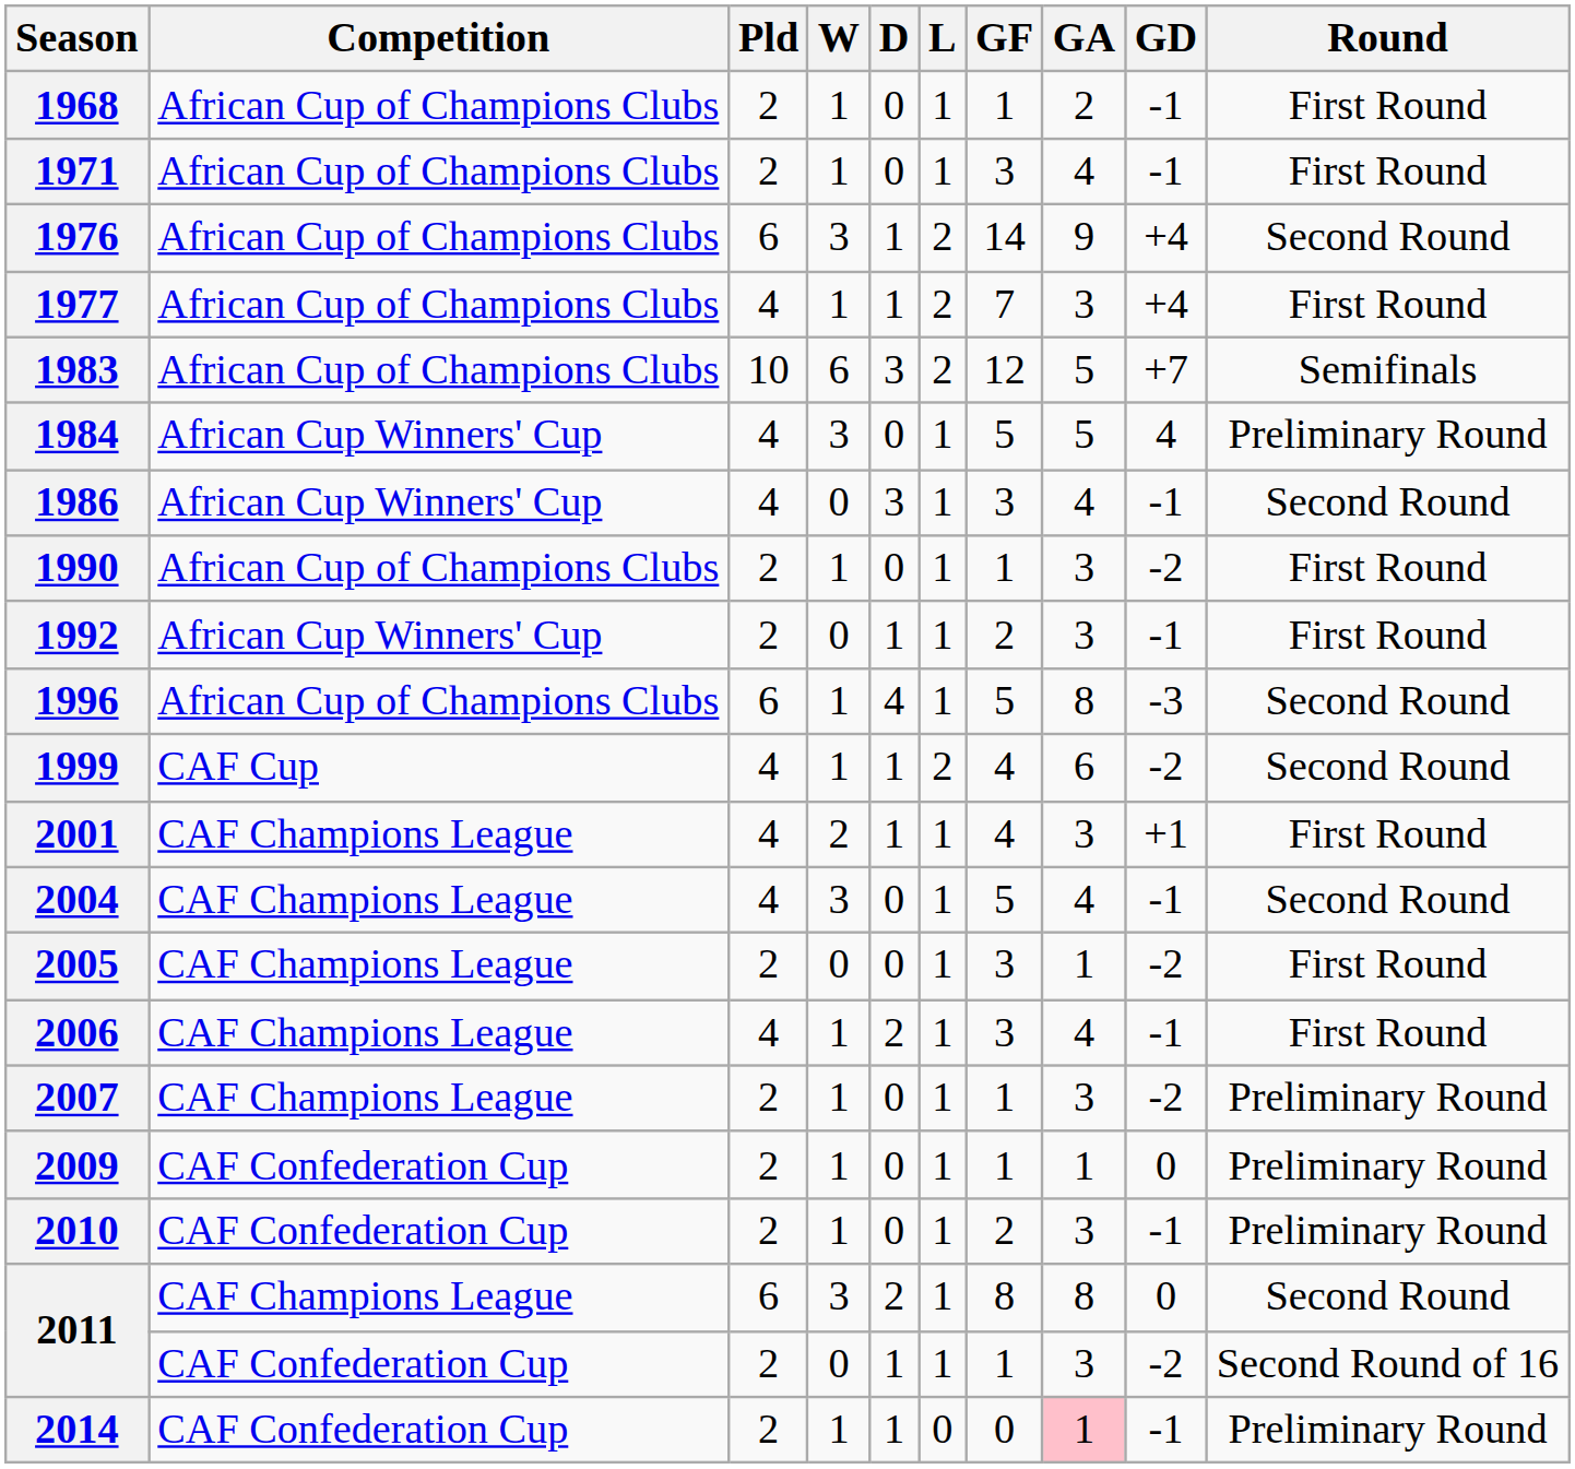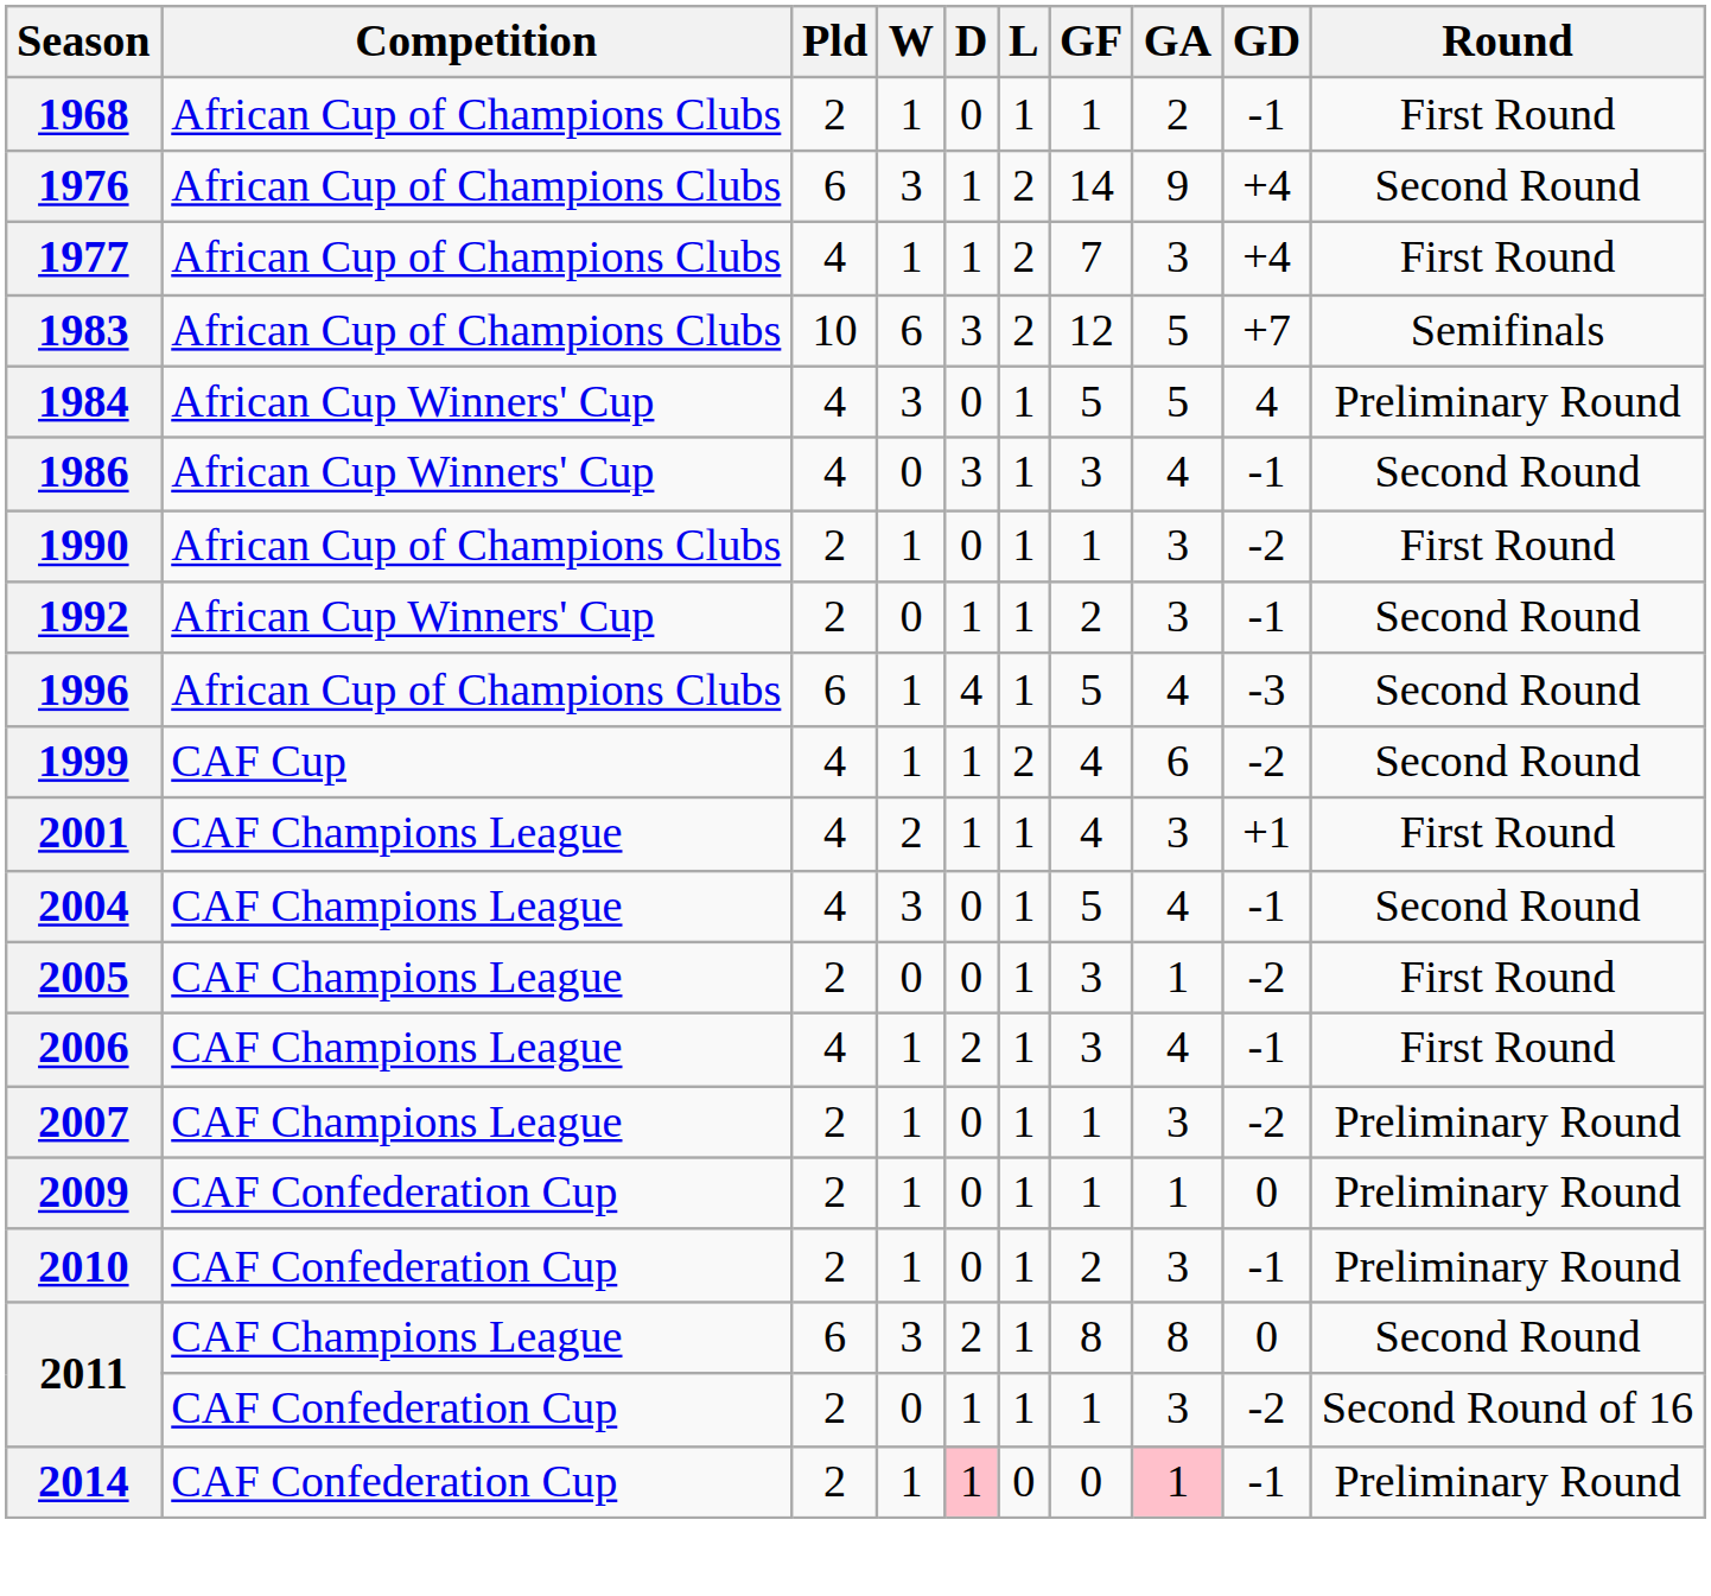 <table class="wikitable plainrowheaders sortable" style="text-align:center;">
 <tr>
 <th scope="col">Season</th>
 <th scope="col">Competition</th>
 <th scope="col">Pld</th>
 <th scope="col">W</th>
 <th scope="col">D</th>
 <th scope="col">L</th>
 <th scope="col">GF</th>
 <th scope="col">GA</th>
 <th scope="col">GD</th>
 <th scope="col">Round</th>
 </tr>
 <tr>
 <th scope="row" style="text-align:center"><a href='#'>1968</a></th>
 <td align=left><a href='#'>African Cup of Champions Clubs</a></td>
 <td>2</td>
 <td>1</td>
 <td>0</td>
 <td>1</td>
 <td>1</td>
 <td>2</td>
-<td>-1</td>
-<td>First Round</td>
-</tr>
-<tr>
-<th scope="row" style="text-align:center"><a href='#'>1971</a></th>
-<td align=left><a href='#'>African Cup of Champions Clubs</a></td>
-<td>2</td>
-<td>1</td>
-<td>0</td>
-<td>1</td>
-<td>3</td>
-<td>4</td>
 <td>-1</td>
 <td>First Round</td>
 </tr>
 <tr>
 <th scope="row" style="text-align:center"><a href='#'>1976</a></th>
 <td align=left><a href='#'>African Cup of Champions Clubs</a></td>
 <td>6</td>
 <td>3</td>
 <td>1</td>
 <td>2</td>
 <td>14</td>
 <td>9</td>
 <td>+4</td>
 <td>Second Round</td>
 </tr>
 <tr>
 <th scope="row" style="text-align:center"><a href='#'>1977</a></th>
 <td align=left><a href='#'>African Cup of Champions Clubs</a></td>
 <td>4</td>
 <td>1</td>
 <td>1</td>
 <td>2</td>
 <td>7</td>
 <td>3</td>
 <td>+4</td>
 <td>First Round</td>
 </tr>
 <tr>
 <th scope="row" style="text-align:center"><a href='#'>1983</a></th>
 <td align=left><a href='#'>African Cup of Champions Clubs</a></td>
 <td>10</td>
 <td>6</td>
 <td>3</td>
 <td>2</td>
 <td>12</td>
 <td>5</td>
 <td>+7</td>
 <td>Semifinals</td>
 </tr>
 <tr>
 <th scope="row" style="text-align:center"><a href='#'>1984</a></th>
 <td align=left><a href='#'>African Cup Winners' Cup</a></td>
 <td>4</td>
 <td>3</td>
 <td>0</td>
 <td>1</td>
 <td>5</td>
 <td>5</td>
 <td>4</td>
 <td>Preliminary Round</td>
 </tr>
 <tr>
 <th scope="row" style="text-align:center"><a href='#'>1986</a></th>
 <td align=left><a href='#'>African Cup Winners' Cup</a></td>
 <td>4</td>
 <td>0</td>
 <td>3</td>
 <td>1</td>
 <td>3</td>
 <td>4</td>
 <td>-1</td>
 <td>Second Round</td>
 </tr>
 <tr>
 <th scope="row" style="text-align:center"><a href='#'>1990</a></th>
 <td align=left><a href='#'>African Cup of Champions Clubs</a></td>
 <td>2</td>
 <td>1</td>
 <td>0</td>
 <td>1</td>
 <td>1</td>
 <td>3</td>
 <td>-2</td>
 <td>First Round</td>
 </tr>
 <tr>
 <th scope="row" style="text-align:center"><a href='#'>1992</a></th>
 <td align=left><a href='#'>African Cup Winners' Cup</a></td>
 <td>2</td>
 <td>0</td>
 <td>1</td>
 <td>1</td>
 <td>2</td>
 <td>3</td>
 <td>-1</td>
-<td>First Round</td>
+<td>Second Round</td>
 </tr>
 <tr>
 <th scope="row" style="text-align:center"><a href='#'>1996</a></th>
 <td align=left><a href='#'>African Cup of Champions Clubs</a></td>
 <td>6</td>
 <td>1</td>
 <td>4</td>
 <td>1</td>
 <td>5</td>
-<td>8</td>
+<td>4</td>
 <td>-3</td>
 <td>Second Round</td>
 </tr>
 <tr>
 <th scope="row" style="text-align:center"><a href='#'>1999</a></th>
 <td align=left><a href='#'>CAF Cup</a></td>
 <td>4</td>
 <td>1</td>
 <td>1</td>
 <td>2</td>
 <td>4</td>
 <td>6</td>
 <td>-2</td>
 <td>Second Round</td>
 </tr>
 <tr>
 <th scope="row" style="text-align:center"><a href='#'>2001</a></th>
 <td align=left><a href='#'>CAF Champions League</a></td>
 <td>4</td>
 <td>2</td>
 <td>1</td>
 <td>1</td>
 <td>4</td>
 <td>3</td>
 <td>+1</td>
 <td>First Round</td>
 </tr>
 <tr>
 <th scope="row" style="text-align:center"><a href='#'>2004</a></th>
 <td align=left><a href='#'>CAF Champions League</a></td>
 <td>4</td>
 <td>3</td>
 <td>0</td>
 <td>1</td>
 <td>5</td>
 <td>4</td>
 <td>-1</td>
 <td>Second Round</td>
 </tr>
 <tr>
 <th scope="row" style="text-align:center"><a href='#'>2005</a></th>
 <td align=left><a href='#'>CAF Champions League</a></td>
 <td>2</td>
 <td>0</td>
 <td>0</td>
 <td>1</td>
 <td>3</td>
 <td>1</td>
 <td>-2</td>
 <td>First Round</td>
 </tr>
 <tr>
 <th scope="row" style="text-align:center"><a href='#'>2006</a></th>
 <td align=left><a href='#'>CAF Champions League</a></td>
 <td>4</td>
 <td>1</td>
 <td>2</td>
 <td>1</td>
 <td>3</td>
 <td>4</td>
 <td>-1</td>
 <td>First Round</td>
 </tr>
 <tr>
 <th scope="row" style="text-align:center"><a href='#'>2007</a></th>
 <td align=left><a href='#'>CAF Champions League</a></td>
 <td>2</td>
 <td>1</td>
 <td>0</td>
 <td>1</td>
 <td>1</td>
 <td>3</td>
 <td>-2</td>
 <td>Preliminary Round</td>
 </tr>
 <tr>
 <th scope="row" style="text-align:center"><a href='#'>2009</a></th>
 <td align=left><a href='#'>CAF Confederation Cup</a></td>
 <td>2</td>
 <td>1</td>
 <td>0</td>
 <td>1</td>
 <td>1</td>
 <td>1</td>
 <td>0</td>
 <td>Preliminary Round</td>
 </tr>
 <tr>
 <th scope="row" style="text-align:center"><a href='#'>2010</a></th>
 <td align=left><a href='#'>CAF Confederation Cup</a></td>
 <td>2</td>
 <td>1</td>
 <td>0</td>
 <td>1</td>
 <td>2</td>
 <td>3</td>
 <td>-1</td>
 <td>Preliminary Round</td>
 </tr>
 <tr>
 <th rowspan="2" scope="row" style="text-align:center">2011</th>
 <td align=left><a href='#'>CAF Champions League</a></td>
 <td>6</td>
 <td>3</td>
 <td>2</td>
 <td>1</td>
 <td>8</td>
 <td>8</td>
 <td>0</td>
 <td>Second Round</td>
 </tr>
 <tr>
 <td align=left><a href='#'>CAF Confederation Cup</a></td>
 <td>2</td>
 <td>0</td>
 <td>1</td>
 <td>1</td>
 <td>1</td>
 <td>3</td>
 <td>-2</td>
 <td>Second Round of 16</td>
 </tr>
 <tr>
 <th scope="row" style="text-align:center"><a href='#'>2014</a></th>
 <td align=left><a href='#'>CAF Confederation Cup</a></td>
 <td>2</td>
 <td>1</td>
-<td>1</td>
+<td style="background: pink;">1</td>
 <td>0</td>
 <td>0</td>
 <td style="background: pink;">1</td>
 <td>-1</td>
 <td>Preliminary Round</td>
 </tr>
 </table>
